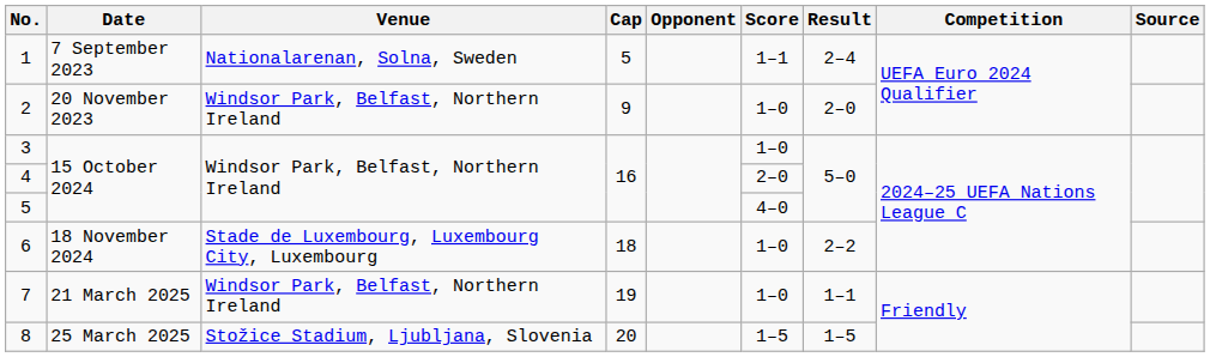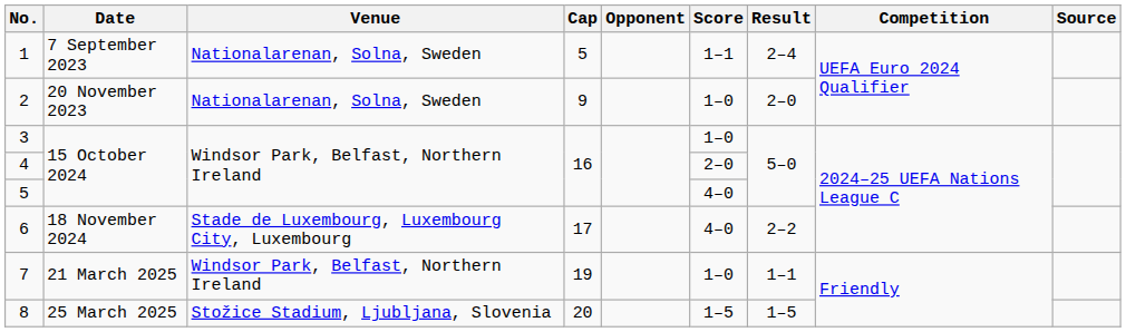 <table class="wikitable sortable">
 <tr>
 <th scope="col">No.</th>
 <th scope="col">Date</th>
 <th scope="col">Venue</th>
 <th scope="col">Cap</th>
 <th scope="col">Opponent</th>
 <th scope="col">Score</th>
 <th scope="col">Result</th>
 <th scope="col">Competition</th>
 <th scope="col">Source</th>
 </tr>
 <tr>
 <td align="center">1</td>
 <td>7 September 2023</td>
 <td><a href='#'>Nationalarenan</a>, <a href='#'>Solna</a>, Sweden</td>
 <td align="center">5</td>
 <td></td>
 <td align="center">1–1</td>
 <td align="center">2–4</td>
 <td rowspan=2><a href='#'>UEFA Euro 2024 Qualifier</a></td>
 <td style="text-align: center;"></td>
 </tr>
 <tr>
 <td align="center">2</td>
 <td>20 November 2023</td>
-<td><a href='#'>Windsor Park</a>, <a href='#'>Belfast</a>, Northern Ireland</td>
+<td><a href='#'>Nationalarenan</a>, <a href='#'>Solna</a>, Sweden</td>
 <td align="center">9</td>
 <td></td>
 <td align="center">1–0</td>
 <td align="center">2–0</td>
 <td style="text-align: center;"></td>
 </tr>
 <tr>
 <td style="text-align: center;">3</td>
 <td rowspan="3">15 October 2024</td>
 <td rowspan="3">Windsor Park, Belfast, Northern Ireland</td>
 <td rowspan="3" style="text-align: center;">16</td>
 <td rowspan="3"></td>
 <td style="text-align: center;">1–0</td>
 <td rowspan="3" style="text-align: center;">5–0</td>
 <td rowspan="4"><a href='#'>2024–25 UEFA Nations League C</a></td>
 <td rowspan="3" style="text-align: center;"></td>
 </tr>
 <tr>
 <td style="text-align: center;">4</td>
 <td style="text-align: center;">2–0</td>
 </tr>
 <tr>
 <td style="text-align: center;">5</td>
 <td style="text-align: center;">4–0</td>
 </tr>
 <tr>
 <td align="center">6</td>
 <td>18 November 2024</td>
 <td><a href='#'>Stade de Luxembourg</a>, <a href='#'>Luxembourg City</a>, Luxembourg</td>
-<td align="center">18</td>
+<td align="center">17</td>
 <td></td>
-<td align="center">1–0</td>
+<td style="text-align: center;">4–0</td>
 <td align="center">2–2</td>
 <td style="text-align: center;"></td>
 </tr>
 <tr>
 <td align="center">7</td>
 <td>21 March 2025</td>
 <td><a href='#'>Windsor Park</a>, <a href='#'>Belfast</a>, Northern Ireland</td>
 <td align="center">19</td>
 <td></td>
 <td align="center">1–0</td>
 <td align="center">1–1</td>
 <td rowspan=2><a href='#'>Friendly</a></td>
 <td style="text-align: center;"></td>
 </tr>
 <tr>
 <td align="center">8</td>
 <td>25 March 2025</td>
 <td><a href='#'>Stožice Stadium</a>, <a href='#'>Ljubljana</a>, Slovenia</td>
 <td align="center">20</td>
 <td></td>
 <td align="center">1–5</td>
 <td align="center">1–5</td>
 <td style="text-align: center;"></td>
 </tr>
 </table>
